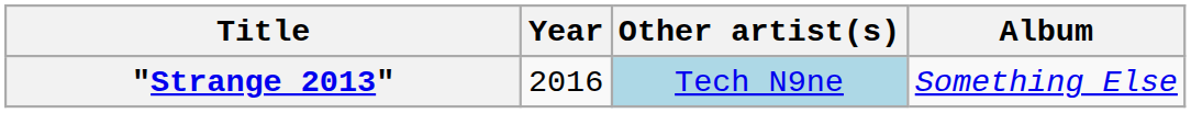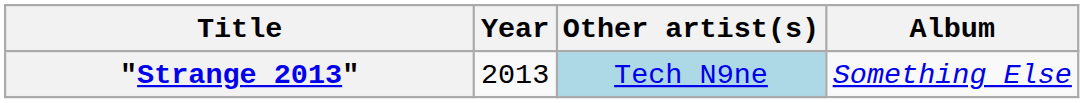 <table class="wikitable plainrowheaders" style="text-align:center;">
 <tr>
 <th scope="col" style="width:16em;">Title</th>
 <th scope="col">Year</th>
 <th scope="col">Other artist(s)</th>
 <th scope="col">Album</th>
 </tr>
 <tr>
 <th scope="row">"<a href='#'>Strange 2013</a>"</th>
-<td>2016</td>
+<td>2013</td>
 <td style="background: lightblue;"><a href='#'>Tech N9ne</a></td>
 <td><em><a href='#'>Something Else</a></em></td>
 </tr>
 </table>
